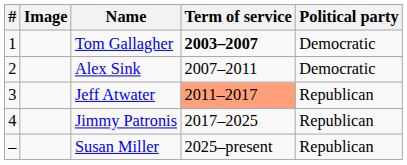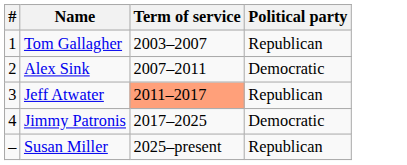 <table class="wikitable">
 <tr>
 <th>#</th>
-<th>Image</th>
 <th>Name</th>
 <th>Term of service</th>
 <th>Political party</th>
 </tr>
 <tr>
 <td>1</td>
-<td></td>
 <td><a href='#'>Tom Gallagher</a></td>
-<td><strong>2003–2007</strong></td>
-<td>Democratic</td>
+<td>2003–2007</td>
+<td>Republican</td>
 </tr>
 <tr>
 <td>2</td>
-<td></td>
 <td><a href='#'>Alex Sink</a></td>
 <td>2007–2011</td>
 <td>Democratic</td>
 </tr>
 <tr>
 <td>3</td>
-<td></td>
 <td><a href='#'>Jeff Atwater</a></td>
 <td style="background: lightsalmon;">2011–2017</td>
 <td>Republican</td>
 </tr>
 <tr>
 <td>4</td>
-<td></td>
 <td><a href='#'>Jimmy Patronis</a></td>
 <td>2017–2025</td>
-<td>Republican</td>
+<td>Democratic</td>
 </tr>
 <tr>
 <td>–</td>
-<td></td>
 <td><a href='#'>Susan Miller</a><br></td>
 <td>2025–present</td>
 <td>Republican</td>
 </tr>
 </table>
